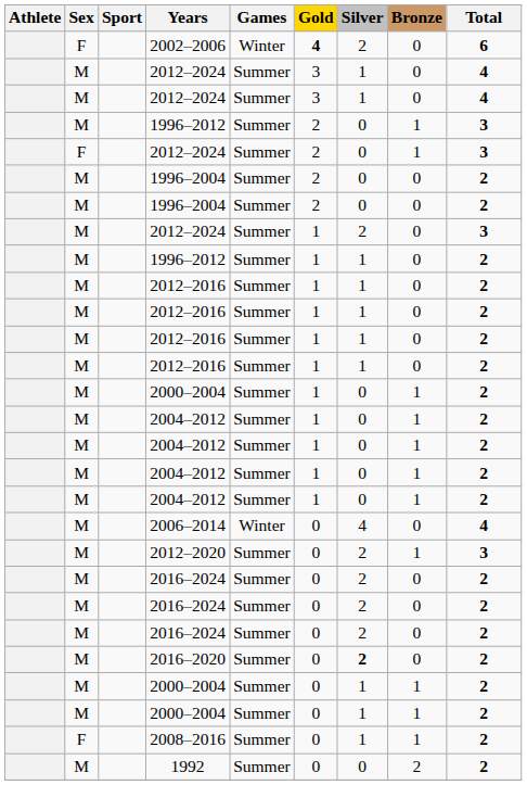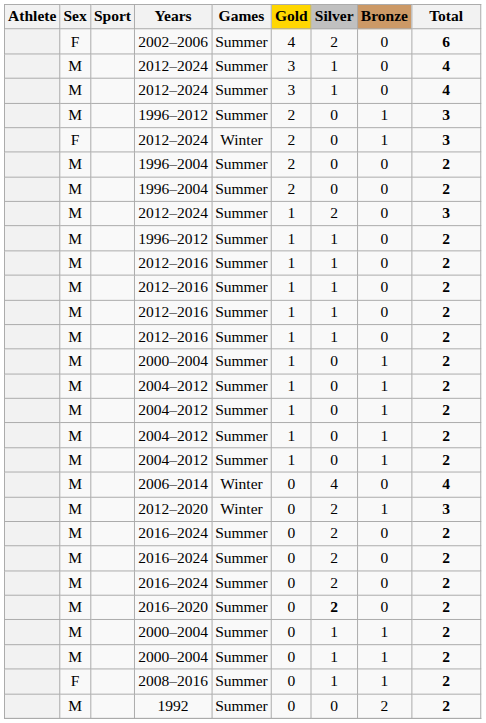 <table class="wikitable plainrowheaders sortable" style="text-align: center;">
 <tr>
 <th scope="col">Athlete</th>
 <th scope="col">Sex</th>
 <th scope="col">Sport</th>
 <th scope="col">Years</th>
 <th scope="col">Games</th>
 <th scope="col" style="background:gold"><strong>Gold</strong></th>
 <th scope="col" style="background:silver"><strong>Silver</strong></th>
 <th scope="col" style="background:#c96"><strong>Bronze</strong></th>
 <th scope="col" style="width:4.0em;">Total</th>
 </tr>
 <tr>
 <th scope="row"></th>
 <td>F</td>
 <td></td>
 <td>2002–2006</td>
-<td>Winter</td>
-<td><strong>4</strong></td>
+<td>Summer</td>
+<td>4</td>
 <td>2</td>
 <td>0</td>
 <td><strong>6</strong></td>
 </tr>
 <tr>
 <th scope="row"></th>
 <td>M</td>
 <td></td>
 <td>2012–2024</td>
 <td>Summer</td>
 <td>3</td>
 <td>1</td>
 <td>0</td>
 <td><strong>4</strong></td>
 </tr>
 <tr>
 <th scope="row"></th>
 <td>M</td>
 <td></td>
 <td>2012–2024</td>
 <td>Summer</td>
 <td>3</td>
 <td>1</td>
 <td>0</td>
 <td><strong>4</strong></td>
 </tr>
 <tr>
 <th scope="row"></th>
 <td>M</td>
 <td></td>
 <td>1996–2012</td>
 <td>Summer</td>
 <td>2</td>
 <td>0</td>
 <td>1</td>
 <td><strong>3</strong></td>
 </tr>
 <tr>
 <th scope="row"></th>
 <td>F</td>
 <td></td>
 <td>2012–2024</td>
-<td>Summer</td>
+<td>Winter</td>
 <td>2</td>
 <td>0</td>
 <td>1</td>
 <td><strong>3</strong></td>
 </tr>
 <tr>
 <th scope="row"></th>
 <td>M</td>
 <td></td>
 <td>1996–2004</td>
 <td>Summer</td>
 <td>2</td>
 <td>0</td>
 <td>0</td>
 <td><strong>2</strong></td>
 </tr>
 <tr>
 <th scope="row"></th>
 <td>M</td>
 <td></td>
 <td>1996–2004</td>
 <td>Summer</td>
 <td>2</td>
 <td>0</td>
 <td>0</td>
 <td><strong>2</strong></td>
 </tr>
 <tr>
 <th scope="row"></th>
 <td>M</td>
 <td></td>
 <td>2012–2024</td>
 <td>Summer</td>
 <td>1</td>
 <td>2</td>
 <td>0</td>
 <td><strong>3</strong></td>
 </tr>
 <tr>
 <th scope="row"></th>
 <td>M</td>
 <td></td>
 <td>1996–2012</td>
 <td>Summer</td>
 <td>1</td>
 <td>1</td>
 <td>0</td>
 <td><strong>2</strong></td>
 </tr>
 <tr>
 <th scope="row"></th>
 <td>M</td>
 <td></td>
 <td>2012–2016</td>
 <td>Summer</td>
 <td>1</td>
 <td>1</td>
 <td>0</td>
 <td><strong>2</strong></td>
 </tr>
 <tr>
 <th scope="row"></th>
 <td>M</td>
 <td></td>
 <td>2012–2016</td>
 <td>Summer</td>
 <td>1</td>
 <td>1</td>
 <td>0</td>
 <td><strong>2</strong></td>
 </tr>
 <tr>
 <th scope="row"></th>
 <td>M</td>
 <td></td>
 <td>2012–2016</td>
 <td>Summer</td>
 <td>1</td>
 <td>1</td>
 <td>0</td>
 <td><strong>2</strong></td>
 </tr>
 <tr>
 <th scope="row"></th>
 <td>M</td>
 <td></td>
 <td>2012–2016</td>
 <td>Summer</td>
 <td>1</td>
 <td>1</td>
 <td>0</td>
 <td><strong>2</strong></td>
 </tr>
 <tr>
 <th scope="row"></th>
 <td>M</td>
 <td></td>
 <td>2000–2004</td>
 <td>Summer</td>
 <td>1</td>
 <td>0</td>
 <td>1</td>
 <td><strong>2</strong></td>
 </tr>
 <tr>
 <th scope="row"></th>
 <td>M</td>
 <td></td>
 <td>2004–2012</td>
 <td>Summer</td>
 <td>1</td>
 <td>0</td>
 <td>1</td>
 <td><strong>2</strong></td>
 </tr>
 <tr>
 <th scope="row"></th>
 <td>M</td>
 <td></td>
 <td>2004–2012</td>
 <td>Summer</td>
 <td>1</td>
 <td>0</td>
 <td>1</td>
 <td><strong>2</strong></td>
 </tr>
 <tr>
 <th scope="row"></th>
 <td>M</td>
 <td></td>
 <td>2004–2012</td>
 <td>Summer</td>
 <td>1</td>
 <td>0</td>
 <td>1</td>
 <td><strong>2</strong></td>
 </tr>
 <tr>
 <th scope="row"></th>
 <td>M</td>
 <td></td>
 <td>2004–2012</td>
 <td>Summer</td>
 <td>1</td>
 <td>0</td>
 <td>1</td>
 <td><strong>2</strong></td>
 </tr>
 <tr>
 <th scope="row"></th>
 <td>M</td>
 <td></td>
 <td>2006–2014</td>
 <td>Winter</td>
 <td>0</td>
 <td>4</td>
 <td>0</td>
 <td><strong>4</strong></td>
 </tr>
 <tr>
 <th scope="row"></th>
 <td>M</td>
 <td></td>
 <td>2012–2020</td>
-<td>Summer</td>
+<td>Winter</td>
 <td>0</td>
 <td>2</td>
 <td>1</td>
 <td><strong>3</strong></td>
 </tr>
 <tr>
 <th scope="row"></th>
 <td>M</td>
 <td></td>
 <td>2016–2024</td>
 <td>Summer</td>
 <td>0</td>
 <td>2</td>
 <td>0</td>
 <td><strong>2</strong></td>
 </tr>
 <tr>
 <th scope="row"></th>
 <td>M</td>
 <td></td>
 <td>2016–2024</td>
 <td>Summer</td>
 <td>0</td>
 <td>2</td>
 <td>0</td>
 <td><strong>2</strong></td>
 </tr>
 <tr>
 <th scope="row"></th>
 <td>M</td>
 <td></td>
 <td>2016–2024</td>
 <td>Summer</td>
 <td>0</td>
 <td>2</td>
 <td>0</td>
 <td><strong>2</strong></td>
 </tr>
 <tr>
 <th scope="row"></th>
 <td>M</td>
 <td></td>
 <td>2016–2020</td>
 <td>Summer</td>
 <td>0</td>
 <td><strong>2</strong></td>
 <td>0</td>
 <td><strong>2</strong></td>
 </tr>
 <tr>
 <th scope="row"></th>
 <td>M</td>
 <td></td>
 <td>2000–2004</td>
 <td>Summer</td>
 <td>0</td>
 <td>1</td>
 <td>1</td>
 <td><strong>2</strong></td>
 </tr>
 <tr>
 <th scope="row"></th>
 <td>M</td>
 <td></td>
 <td>2000–2004</td>
 <td>Summer</td>
 <td>0</td>
 <td>1</td>
 <td>1</td>
 <td><strong>2</strong></td>
 </tr>
 <tr>
 <th scope="row"></th>
 <td>F</td>
 <td></td>
 <td>2008–2016</td>
 <td>Summer</td>
 <td>0</td>
 <td>1</td>
 <td>1</td>
 <td><strong>2</strong></td>
 </tr>
 <tr>
 <th scope="row"></th>
 <td>M</td>
 <td></td>
 <td>1992</td>
 <td>Summer</td>
 <td>0</td>
 <td>0</td>
 <td>2</td>
 <td><strong>2</strong></td>
 </tr>
 <tr>
 </tr>
 </table>
